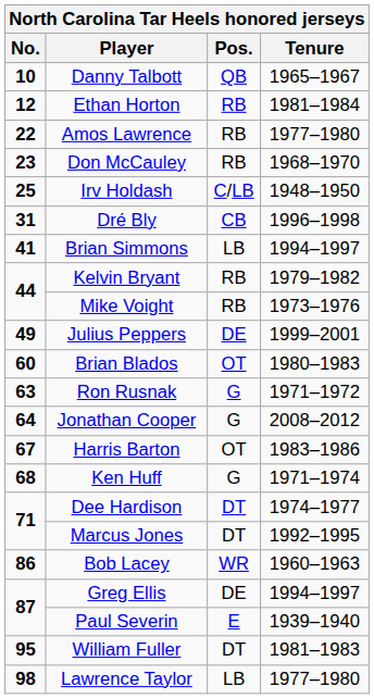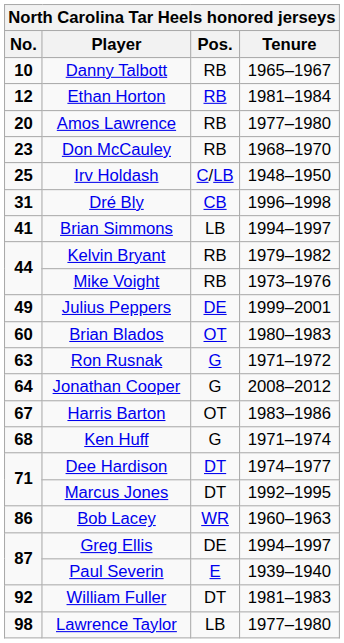 <table class="wikitable" style="text-align:center">
 <tr>
 <th colspan=6 style =><strong>North Carolina Tar Heels honored jerseys</strong></th>
 </tr>
 <tr>
 <th style = >No.</th>
 <th style = >Player</th>
 <th style = >Pos.</th>
 <th style = >Tenure</th>
 </tr>
 <tr>
 <td><strong>10</strong></td>
 <td><a href='#'>Danny Talbott</a></td>
-<td><a href='#'>QB</a></td>
+<td>RB</td>
 <td>1965–1967</td>
 </tr>
 <tr>
 <td><strong>12</strong></td>
 <td><a href='#'>Ethan Horton</a></td>
 <td><a href='#'>RB</a></td>
 <td>1981–1984</td>
 </tr>
 <tr>
-<td><strong>22</strong></td>
+<td><strong>20</strong></td>
 <td><a href='#'>Amos Lawrence</a></td>
 <td>RB</td>
 <td>1977–1980</td>
 </tr>
 <tr>
 <td><strong>23</strong></td>
 <td><a href='#'>Don McCauley</a></td>
 <td>RB</td>
 <td>1968–1970</td>
 </tr>
 <tr>
 <td><strong>25</strong></td>
 <td><a href='#'>Irv Holdash</a></td>
 <td><a href='#'>C</a>/<a href='#'>LB</a></td>
 <td>1948–1950</td>
 </tr>
 <tr>
 <td><strong>31</strong></td>
 <td><a href='#'>Dré Bly</a></td>
 <td><a href='#'>CB</a></td>
 <td>1996–1998</td>
 </tr>
 <tr>
 <td><strong>41</strong></td>
 <td><a href='#'>Brian Simmons</a></td>
 <td>LB</td>
 <td>1994–1997</td>
 </tr>
 <tr>
 <td rowspan="2"><strong>44</strong></td>
 <td><a href='#'>Kelvin Bryant</a></td>
 <td>RB</td>
 <td>1979–1982</td>
 </tr>
 <tr>
 <td><a href='#'>Mike Voight</a></td>
 <td>RB</td>
 <td>1973–1976</td>
 </tr>
 <tr>
 <td><strong>49</strong></td>
 <td><a href='#'>Julius Peppers</a></td>
 <td><a href='#'>DE</a></td>
 <td>1999–2001</td>
 </tr>
 <tr>
 <td><strong>60</strong></td>
 <td><a href='#'>Brian Blados</a></td>
 <td><a href='#'>OT</a></td>
 <td>1980–1983</td>
 </tr>
 <tr>
 <td><strong>63</strong></td>
 <td><a href='#'>Ron Rusnak</a></td>
 <td><a href='#'>G</a></td>
 <td>1971–1972</td>
 </tr>
 <tr>
 <td><strong>64</strong></td>
 <td><a href='#'>Jonathan Cooper</a></td>
 <td>G</td>
 <td>2008–2012</td>
 </tr>
 <tr>
 <td><strong>67</strong></td>
 <td><a href='#'>Harris Barton</a></td>
 <td>OT</td>
 <td>1983–1986</td>
 </tr>
 <tr>
 <td><strong>68</strong></td>
 <td><a href='#'>Ken Huff</a></td>
 <td>G</td>
 <td>1971–1974</td>
 </tr>
 <tr>
 <td rowspan="2"><strong>71</strong></td>
 <td><a href='#'>Dee Hardison</a></td>
 <td><a href='#'>DT</a></td>
 <td>1974–1977</td>
 </tr>
 <tr>
 <td><a href='#'>Marcus Jones</a></td>
 <td>DT</td>
 <td>1992–1995</td>
 </tr>
 <tr>
 <td><strong>86</strong></td>
 <td><a href='#'>Bob Lacey</a></td>
 <td><a href='#'>WR</a></td>
 <td>1960–1963</td>
 </tr>
 <tr>
 <td rowspan="2"><strong>87</strong></td>
 <td><a href='#'>Greg Ellis</a></td>
 <td>DE</td>
 <td>1994–1997</td>
 </tr>
 <tr>
 <td><a href='#'>Paul Severin</a></td>
 <td><a href='#'>E</a></td>
 <td>1939–1940</td>
 </tr>
 <tr>
-<td><strong>95</strong></td>
+<td><strong>92</strong></td>
 <td><a href='#'>William Fuller</a></td>
 <td>DT</td>
 <td>1981–1983</td>
 </tr>
 <tr>
 <td><strong>98</strong></td>
 <td><a href='#'>Lawrence Taylor</a></td>
 <td>LB</td>
 <td>1977–1980</td>
 </tr>
 </table>
